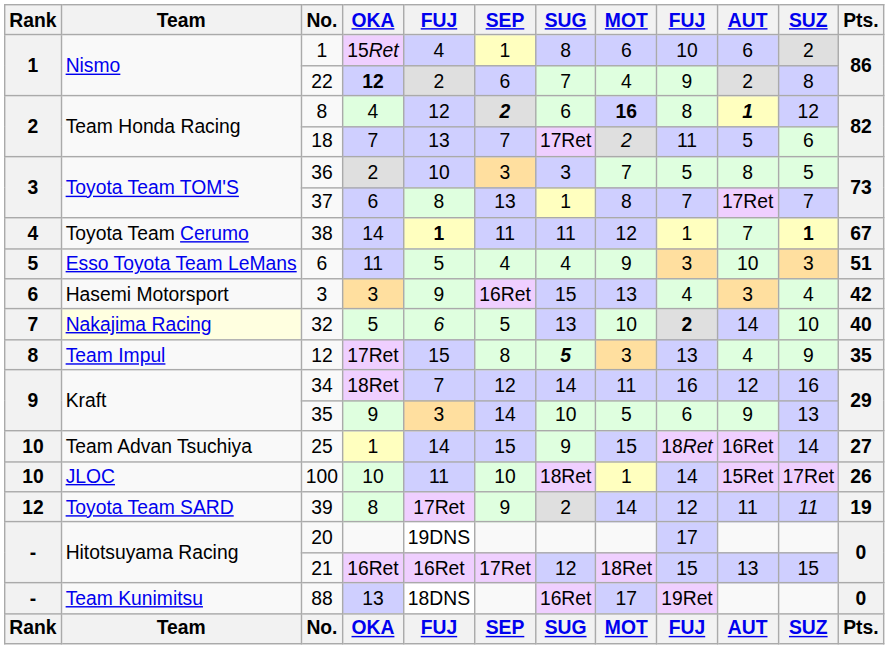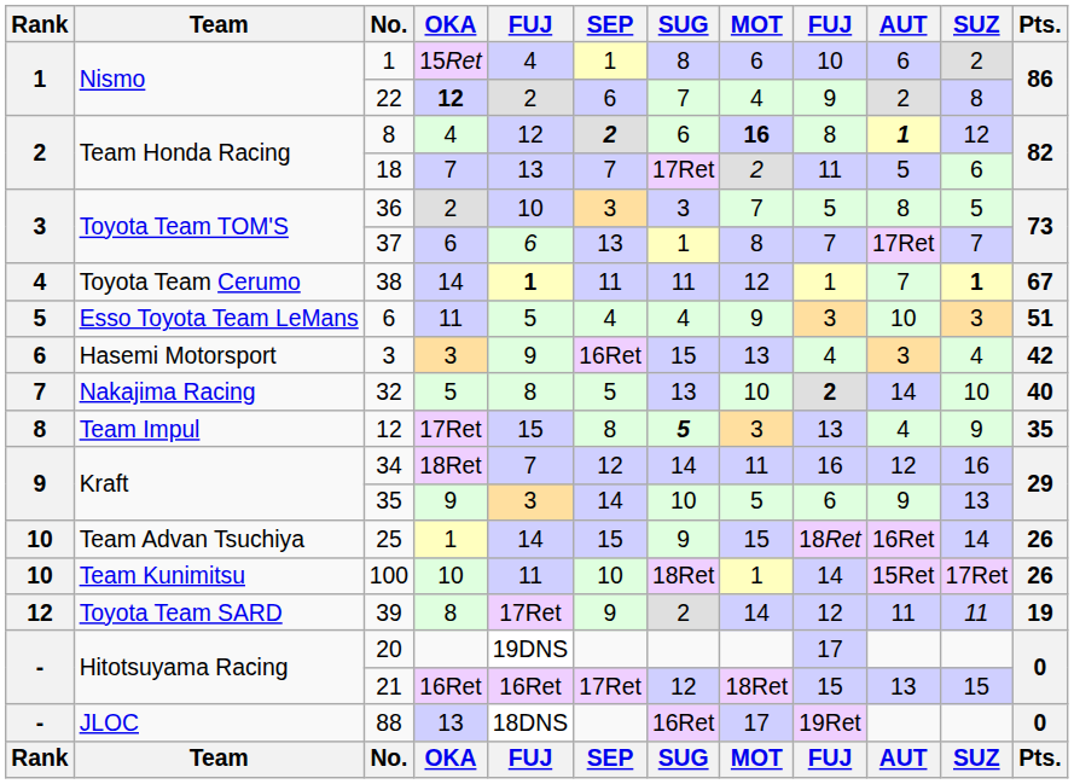 <table class="wikitable" style="font-size:85%; text-align:center">
 <tr>
 <th>Rank</th>
 <th>Team</th>
 <th>No.</th>
 <th><a href='#'>OKA</a><br></th>
 <th><a href='#'>FUJ</a><br></th>
 <th><a href='#'>SEP</a><br></th>
 <th><a href='#'>SUG</a><br></th>
 <th><a href='#'>MOT</a><br></th>
 <th><a href='#'>FUJ</a><br></th>
 <th><a href='#'>AUT</a><br></th>
 <th><a href='#'>SUZ</a><br></th>
 <th>Pts.</th>
 </tr>
 <tr>
 <th rowspan="2">1</th>
 <td rowspan="2" align="left"><a href='#'>Nismo</a></td>
 <td>1</td>
 <td bgcolor="#EFCFFF"><span>15</span><em>Ret</em></td>
 <td bgcolor="#CFCFFF">4</td>
 <td bgcolor="#FFFFBF">1</td>
 <td bgcolor="#CFCFFF">8</td>
 <td bgcolor="#CFCFFF">6</td>
 <td bgcolor="#CFCFFF">10</td>
 <td bgcolor="#CFCFFF">6</td>
 <td bgcolor="#DFDFDF">2</td>
 <th rowspan="2">86</th>
 </tr>
 <tr>
 <td>22</td>
 <td bgcolor="#CFCFFF"><strong>12</strong></td>
 <td bgcolor="#DFDFDF">2</td>
 <td bgcolor="#CFCFFF">6</td>
 <td bgcolor="#DFFFDF">7</td>
 <td bgcolor="#DFFFDF">4</td>
 <td bgcolor="#DFFFDF">9</td>
 <td bgcolor="#DFDFDF">2</td>
 <td bgcolor="#CFCFFF">8</td>
 </tr>
 <tr>
 <th rowspan="2">2</th>
 <td rowspan="2" align="left">Team Honda Racing</td>
 <td>8</td>
 <td bgcolor="#DFFFDF">4</td>
 <td bgcolor="#CFCFFF">12</td>
 <td bgcolor="#DFDFDF"><strong><em>2</em></strong></td>
 <td bgcolor="#DFFFDF">6</td>
 <td bgcolor="#CFCFFF"><strong>16</strong></td>
 <td bgcolor="#DFFFDF">8</td>
 <td bgcolor="#FFFFBF"><strong><em>1</em></strong></td>
 <td bgcolor="#CFCFFF">12</td>
 <th rowspan="2">82</th>
 </tr>
 <tr>
 <td>18</td>
 <td bgcolor="#CFCFFF">7</td>
 <td bgcolor="#CFCFFF">13</td>
 <td bgcolor="#CFCFFF">7</td>
 <td bgcolor="#EFCFFF"><span>17</span>Ret</td>
 <td bgcolor="#DFDFDF"><em>2</em></td>
 <td bgcolor="#CFCFFF">11</td>
 <td bgcolor="#CFCFFF">5</td>
 <td bgcolor="#DFFFDF">6</td>
 </tr>
 <tr>
 <th rowspan="2">3</th>
 <td rowspan="2" align="left"><a href='#'>Toyota Team TOM'S</a></td>
 <td>36</td>
 <td bgcolor="#DFDFDF">2</td>
 <td bgcolor="#CFCFFF">10</td>
 <td bgcolor="#FFDF9F">3</td>
 <td bgcolor="#CFCFFF">3</td>
 <td bgcolor="#DFFFDF">7</td>
 <td bgcolor="#DFFFDF">5</td>
 <td bgcolor="#DFFFDF">8</td>
 <td bgcolor="#DFFFDF">5</td>
 <th rowspan="2">73</th>
 </tr>
 <tr>
 <td>37</td>
 <td bgcolor="#CFCFFF">6</td>
-<td bgcolor="#DFFFDF">8</td>
+<td bgcolor="#DFFFDF"><em>6</em></td>
 <td bgcolor="#CFCFFF">13</td>
 <td bgcolor="#FFFFBF">1</td>
 <td bgcolor="#CFCFFF">8</td>
 <td bgcolor="#CFCFFF">7</td>
 <td bgcolor="#EFCFFF"><span>17</span>Ret</td>
 <td bgcolor="#CFCFFF">7</td>
 </tr>
 <tr>
 <th>4</th>
 <td align="left">Toyota Team <a href='#'>Cerumo</a></td>
 <td>38</td>
 <td bgcolor="#CFCFFF">14</td>
 <td bgcolor="#FFFFBF"><strong>1</strong></td>
 <td bgcolor="#CFCFFF">11</td>
 <td bgcolor="#CFCFFF">11</td>
 <td bgcolor="#CFCFFF">12</td>
 <td bgcolor="#FFFFBF">1</td>
 <td bgcolor="#DFFFDF">7</td>
 <td bgcolor="#FFFFBF"><strong>1</strong></td>
 <th>67</th>
 </tr>
 <tr>
 <th>5</th>
 <td align="left"><a href='#'>Esso Toyota Team LeMans</a></td>
 <td>6</td>
 <td bgcolor="#CFCFFF">11</td>
 <td bgcolor="#DFFFDF">5</td>
 <td bgcolor="#DFFFDF">4</td>
 <td bgcolor="#DFFFDF">4</td>
 <td bgcolor="#DFFFDF">9</td>
 <td bgcolor="#FFDF9F">3</td>
 <td bgcolor="#DFFFDF">10</td>
 <td bgcolor="#FFDF9F">3</td>
 <th>51</th>
 </tr>
 <tr>
 <th>6</th>
 <td align="left">Hasemi Motorsport</td>
 <td>3</td>
 <td bgcolor="#FFDF9F">3</td>
 <td bgcolor="#DFFFDF">9</td>
 <td bgcolor="#EFCFFF"><span>16</span>Ret</td>
 <td bgcolor="#CFCFFF">15</td>
 <td bgcolor="#CFCFFF">13</td>
 <td bgcolor="#DFFFDF">4</td>
 <td bgcolor="#FFDF9F">3</td>
 <td bgcolor="#DFFFDF">4</td>
 <th>42</th>
 </tr>
 <tr>
 <th>7</th>
-<td align="left" style="background: lightyellow;"><a href='#'>Nakajima Racing</a></td>
+<td align="left"><a href='#'>Nakajima Racing</a></td>
 <td>32</td>
 <td bgcolor="#DFFFDF">5</td>
-<td bgcolor="#DFFFDF"><em>6</em></td>
+<td bgcolor="#DFFFDF">8</td>
 <td bgcolor="#DFFFDF">5</td>
 <td bgcolor="#CFCFFF">13</td>
 <td bgcolor="#DFFFDF">10</td>
 <td bgcolor="#DFDFDF"><strong>2</strong></td>
 <td bgcolor="#CFCFFF">14</td>
 <td bgcolor="#DFFFDF">10</td>
 <th>40</th>
 </tr>
 <tr>
 <th>8</th>
 <td align="left"><a href='#'>Team Impul</a></td>
 <td>12</td>
 <td bgcolor="#EFCFFF"><span>17</span>Ret</td>
 <td bgcolor="#CFCFFF">15</td>
 <td bgcolor="#DFFFDF">8</td>
 <td bgcolor="#DFFFDF"><strong><em>5</em></strong></td>
 <td bgcolor="#FFDF9F">3</td>
 <td bgcolor="#CFCFFF">13</td>
 <td bgcolor="#DFFFDF">4</td>
 <td bgcolor="#DFFFDF">9</td>
 <th>35</th>
 </tr>
 <tr>
 <th rowspan="2">9</th>
 <td rowspan="2" align="left">Kraft</td>
 <td>34</td>
 <td bgcolor="#EFCFFF"><span>18</span>Ret</td>
 <td bgcolor="#CFCFFF">7</td>
 <td bgcolor="#CFCFFF">12</td>
 <td bgcolor="#CFCFFF">14</td>
 <td bgcolor="#CFCFFF">11</td>
 <td bgcolor="#CFCFFF">16</td>
 <td bgcolor="#CFCFFF">12</td>
 <td bgcolor="#CFCFFF">16</td>
 <th rowspan="2">29</th>
 </tr>
 <tr>
 <td>35</td>
 <td bgcolor="#DFFFDF">9</td>
 <td bgcolor="#FFDF9F">3</td>
 <td bgcolor="#CFCFFF">14</td>
 <td bgcolor="#DFFFDF">10</td>
 <td bgcolor="#DFFFDF">5</td>
 <td bgcolor="#DFFFDF">6</td>
 <td bgcolor="#DFFFDF">9</td>
 <td bgcolor="#CFCFFF">13</td>
 </tr>
 <tr>
 <th>10</th>
 <td align="left">Team Advan Tsuchiya</td>
 <td>25</td>
 <td bgcolor="#FFFFBF">1</td>
 <td bgcolor="#CFCFFF">14</td>
 <td bgcolor="#CFCFFF">15</td>
 <td bgcolor="#DFFFDF">9</td>
 <td bgcolor="#CFCFFF">15</td>
 <td bgcolor="#EFCFFF"><span>18</span><em>Ret</em></td>
 <td bgcolor="#EFCFFF"><span>16</span>Ret</td>
 <td bgcolor="#CFCFFF">14</td>
-<th>27</th>
+<th>26</th>
 </tr>
 <tr>
 <th>10</th>
-<td align="left"><a href='#'>JLOC</a></td>
+<td align="left"><a href='#'>Team Kunimitsu</a></td>
 <td>100</td>
 <td bgcolor="#DFFFDF">10</td>
 <td bgcolor="#CFCFFF">11</td>
 <td bgcolor="#DFFFDF">10</td>
 <td bgcolor="#EFCFFF"><span>18</span>Ret</td>
 <td bgcolor="#FFFFBF">1</td>
 <td bgcolor="#CFCFFF">14</td>
 <td bgcolor="#EFCFFF"><span>15</span>Ret</td>
 <td bgcolor="#EFCFFF"><span>17</span>Ret</td>
 <th>26</th>
 </tr>
 <tr>
 <th>12</th>
 <td align="left"><a href='#'>Toyota Team SARD</a></td>
 <td>39</td>
 <td bgcolor="#DFFFDF">8</td>
 <td bgcolor="#EFCFFF"><span>17</span>Ret</td>
 <td bgcolor="#DFFFDF">9</td>
 <td bgcolor="#DFDFDF">2</td>
 <td bgcolor="#CFCFFF">14</td>
 <td bgcolor="#CFCFFF">12</td>
 <td bgcolor="#CFCFFF">11</td>
 <td bgcolor="#CFCFFF"><em>11</em></td>
 <th>19</th>
 </tr>
 <tr>
 <th rowspan="2">-</th>
 <td rowspan="2" align="left">Hitotsuyama Racing</td>
 <td>20</td>
 <td></td>
 <td bgcolor="#FFFFFF"><span>19</span>DNS</td>
 <td></td>
 <td></td>
 <td></td>
 <td bgcolor="#CFCFFF">17</td>
 <td></td>
 <td></td>
 <th rowspan="2">0</th>
 </tr>
 <tr>
 <td>21</td>
 <td bgcolor="#EFCFFF"><span>16</span>Ret</td>
 <td bgcolor="#EFCFFF"><span>16</span>Ret</td>
 <td bgcolor="#EFCFFF"><span>17</span>Ret</td>
 <td bgcolor="#CFCFFF">12</td>
 <td bgcolor="#EFCFFF"><span>18</span>Ret</td>
 <td bgcolor="#CFCFFF">15</td>
 <td bgcolor="#CFCFFF">13</td>
 <td bgcolor="#CFCFFF">15</td>
 </tr>
 <tr>
 <th>-</th>
-<td align="left"><a href='#'>Team Kunimitsu</a></td>
+<td align="left"><a href='#'>JLOC</a></td>
 <td>88</td>
 <td bgcolor="#CFCFFF">13</td>
 <td bgcolor="#FFFFFF"><span>18</span>DNS</td>
 <td></td>
 <td bgcolor="#EFCFFF"><span>16</span>Ret</td>
 <td bgcolor="#CFCFFF">17</td>
 <td bgcolor="#EFCFFF"><span>19</span>Ret</td>
 <td></td>
 <td></td>
 <th>0</th>
 </tr>
 <tr>
 <th>Rank</th>
 <th>Team</th>
 <th>No.</th>
 <th><a href='#'>OKA</a><br></th>
 <th><a href='#'>FUJ</a><br></th>
 <th><a href='#'>SEP</a><br></th>
 <th><a href='#'>SUG</a><br></th>
 <th><a href='#'>MOT</a><br></th>
 <th><a href='#'>FUJ</a><br></th>
 <th><a href='#'>AUT</a><br></th>
 <th><a href='#'>SUZ</a><br></th>
 <th>Pts.</th>
 </tr>
 </table>
